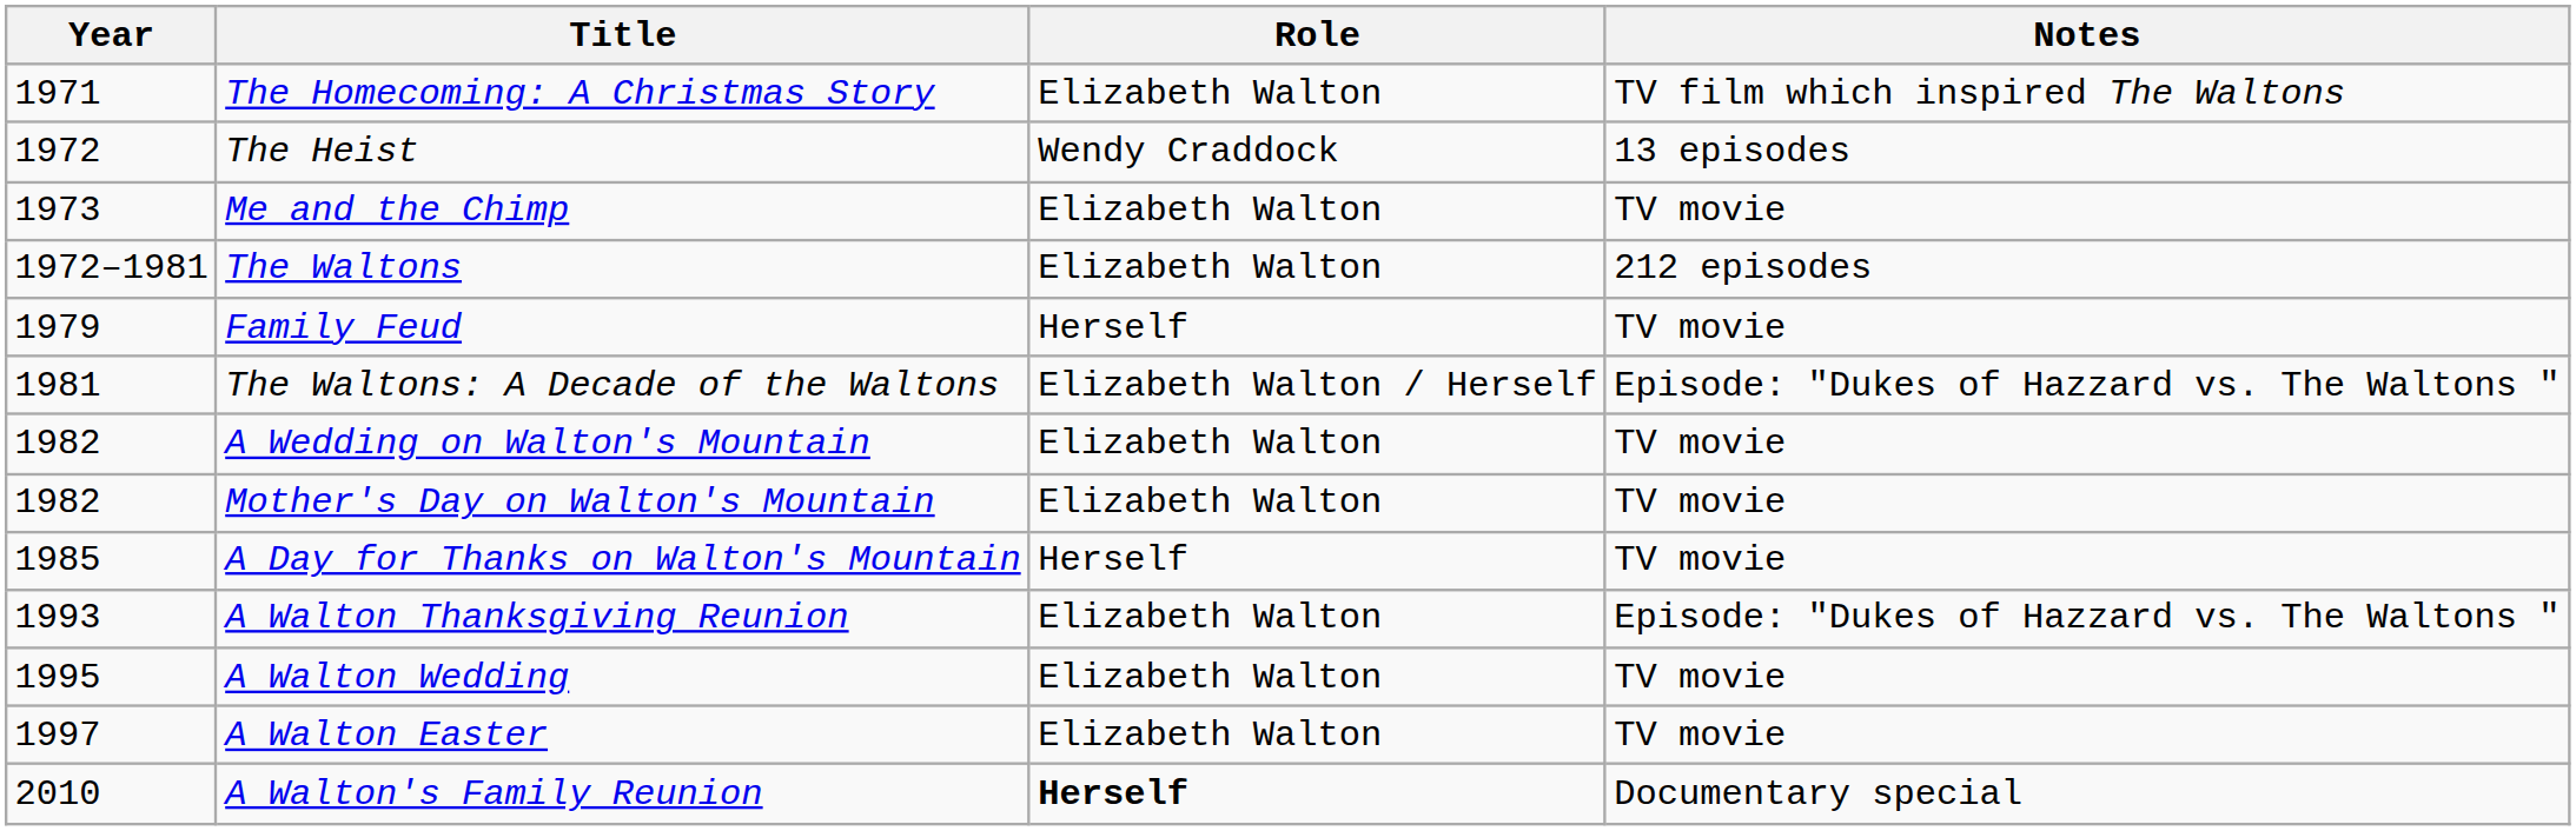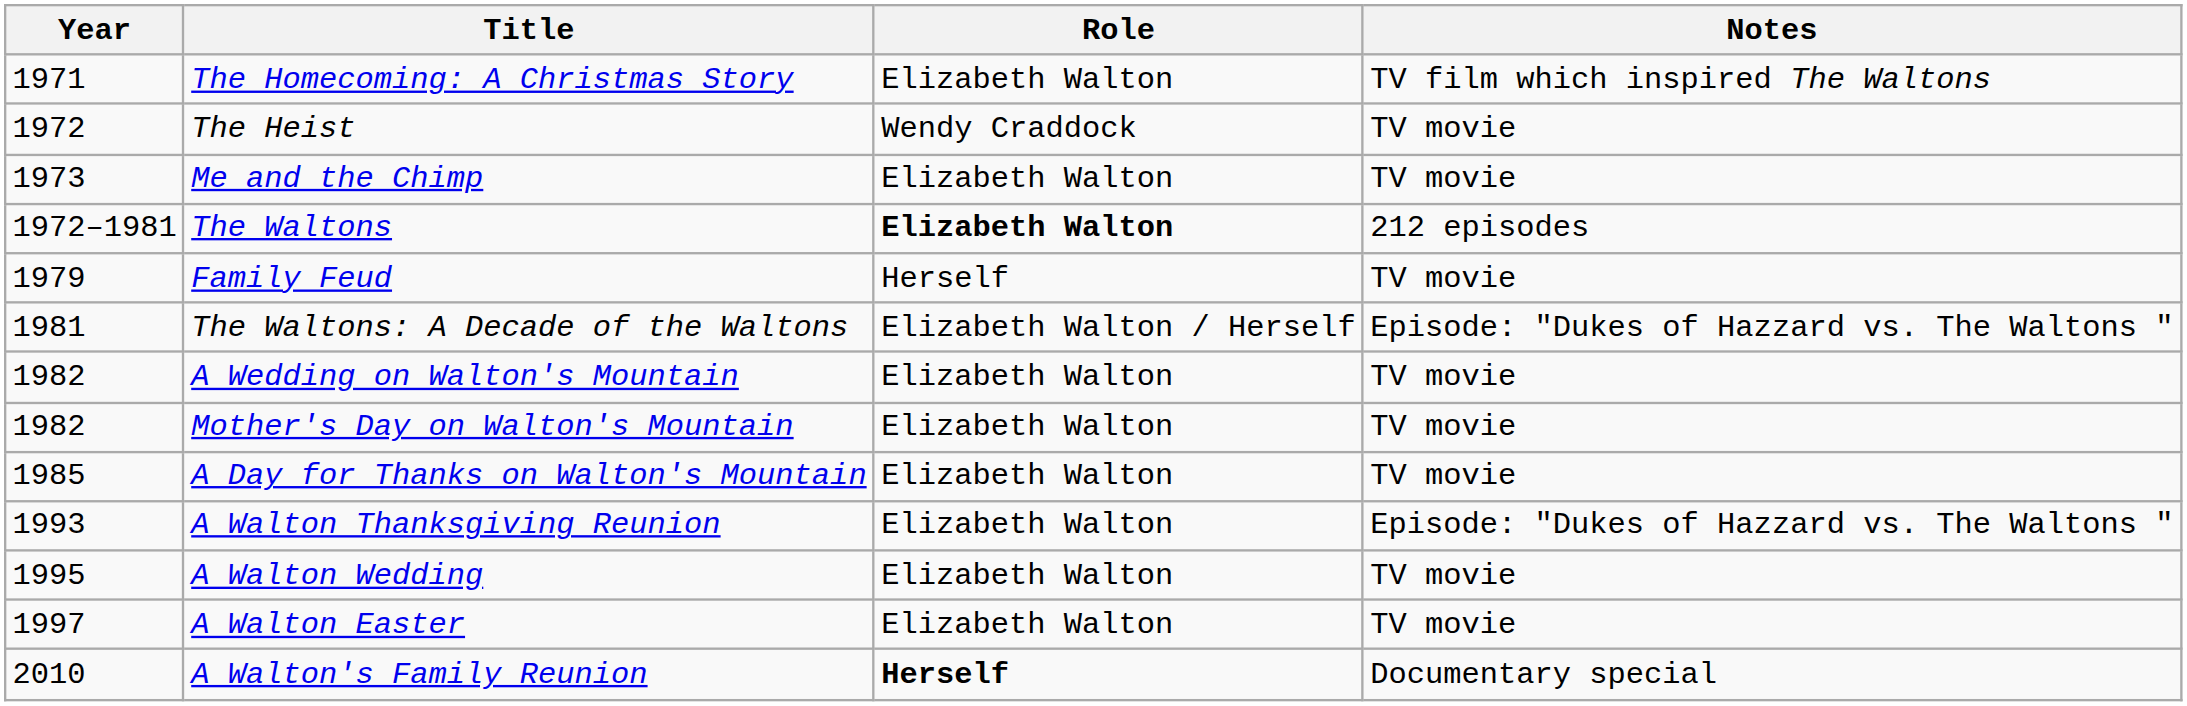 <table class="wikitable sortable">
 <tr>
 <th>Year</th>
 <th>Title</th>
 <th>Role</th>
 <th class="unsortable">Notes</th>
 </tr>
 <tr>
 <td>1971</td>
 <td><em><a href='#'>The Homecoming: A Christmas Story</a></em></td>
 <td>Elizabeth Walton</td>
 <td>TV film which inspired <em>The Waltons</em></td>
 </tr>
 <tr>
 <td>1972</td>
 <td><em>The Heist</em></td>
 <td>Wendy Craddock</td>
-<td>13 episodes</td>
+<td>TV movie</td>
 </tr>
 <tr>
 <td>1973</td>
 <td><em><a href='#'>Me and the Chimp</a></em></td>
 <td>Elizabeth Walton</td>
 <td>TV movie</td>
 </tr>
 <tr>
 <td>1972–1981</td>
 <td><em><a href='#'>The Waltons</a></em></td>
-<td>Elizabeth Walton</td>
+<td><strong>Elizabeth Walton</strong></td>
 <td>212 episodes</td>
 </tr>
 <tr>
 <td>1979</td>
 <td><em><a href='#'>Family Feud</a></em></td>
 <td>Herself</td>
 <td>TV movie</td>
 </tr>
 <tr>
 <td>1981</td>
 <td><em>The Waltons: A Decade of the Waltons</em></td>
 <td>Elizabeth Walton / Herself</td>
 <td>Episode: "Dukes of Hazzard vs. The Waltons "</td>
 </tr>
 <tr>
 <td>1982</td>
 <td><em><a href='#'>A Wedding on Walton's Mountain</a></em></td>
 <td>Elizabeth Walton</td>
 <td>TV movie</td>
 </tr>
 <tr>
 <td>1982</td>
 <td><em><a href='#'>Mother's Day on Walton's Mountain</a></em></td>
 <td>Elizabeth Walton</td>
 <td>TV movie</td>
 </tr>
 <tr>
 <td>1985</td>
 <td><em><a href='#'>A Day for Thanks on Walton's Mountain</a></em></td>
-<td>Herself</td>
+<td>Elizabeth Walton</td>
 <td>TV movie</td>
 </tr>
 <tr>
 <td>1993</td>
 <td><em><a href='#'>A Walton Thanksgiving Reunion</a></em></td>
 <td>Elizabeth Walton</td>
 <td>Episode: "Dukes of Hazzard vs. The Waltons "</td>
 </tr>
 <tr>
 <td>1995</td>
 <td><em><a href='#'>A Walton Wedding</a></em></td>
 <td>Elizabeth Walton</td>
 <td>TV movie</td>
 </tr>
 <tr>
 <td>1997</td>
 <td><em><a href='#'>A Walton Easter</a></em></td>
 <td>Elizabeth Walton</td>
 <td>TV movie</td>
 </tr>
 <tr>
 <td>2010</td>
 <td><em><a href='#'>A Walton's Family Reunion</a></em></td>
 <td><strong>Herself</strong></td>
 <td>Documentary special</td>
 </tr>
 </table>
